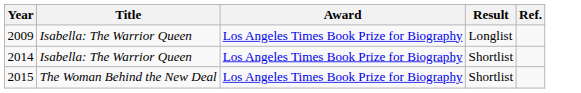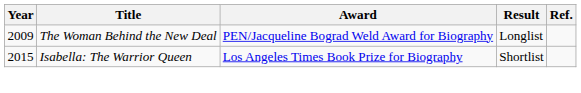 <table class="wikitable sortable mw-collapsible">
 <tr>
 <th>Year</th>
 <th>Title</th>
 <th>Award</th>
 <th>Result</th>
 <th>Ref.</th>
 </tr>
 <tr>
 <td>2009</td>
-<td><em>Isabella: The Warrior Queen</em></td>
-<td><a href='#'>Los Angeles Times Book Prize for Biography</a></td>
+<td><em>The Woman Behind the New Deal</em></td>
+<td><a href='#'>PEN/Jacqueline Bograd Weld Award for Biography</a></td>
 <td>Longlist</td>
 <td></td>
 </tr>
 <tr>
-<td>2014</td>
+<td>2015</td>
 <td><em>Isabella: The Warrior Queen</em></td>
 <td><a href='#'>Los Angeles Times Book Prize for Biography</a></td>
 <td>Shortlist</td>
 <td></td>
 </tr>
-<tr>
-<td>2015</td>
-<td><em>The Woman Behind the New Deal</em></td>
-<td><a href='#'>Los Angeles Times Book Prize for Biography</a></td>
-<td>Shortlist</td>
-<td></td>
-</tr>
 </table>
